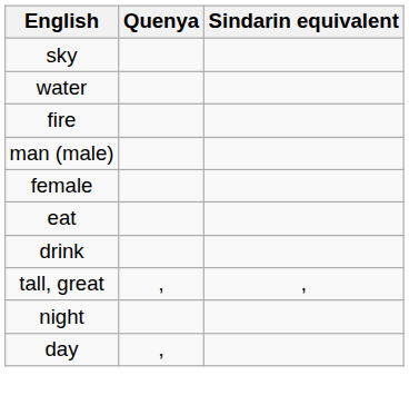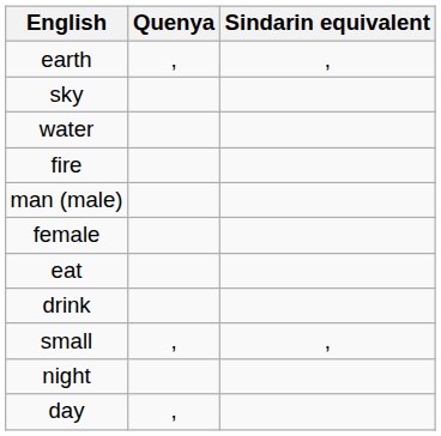 <table class="wikitable" style="text-align: center; float:right;">
 <tr>
 <th>English</th>
 <th>Quenya</th>
 <th>Sindarin equivalent</th>
+</tr>
+<tr ->
+<td>earth</td>
+<td>, </td>
+<td>, </td>
 </tr>
 <tr ->
 <td>sky</td>
 <td></td>
 <td></td>
 </tr>
 <tr ->
 <td>water</td>
 <td></td>
 <td></td>
 </tr>
 <tr ->
 <td>fire</td>
 <td></td>
 <td></td>
 </tr>
 <tr ->
 <td>man (male)</td>
 <td></td>
 <td></td>
 </tr>
 <tr ->
 <td>female</td>
 <td></td>
 <td></td>
 </tr>
 <tr ->
 <td>eat</td>
 <td></td>
 <td></td>
 </tr>
 <tr ->
 <td>drink</td>
 <td></td>
 <td></td>
 </tr>
 <tr ->
-<td>tall, great</td>
+<td>small</td>
 <td>, </td>
 <td>, </td>
 </tr>
 <tr ->
 <td>night</td>
 <td></td>
 <td></td>
 </tr>
 <tr ->
 <td>day</td>
 <td>, </td>
 <td></td>
 </tr>
 </table>
